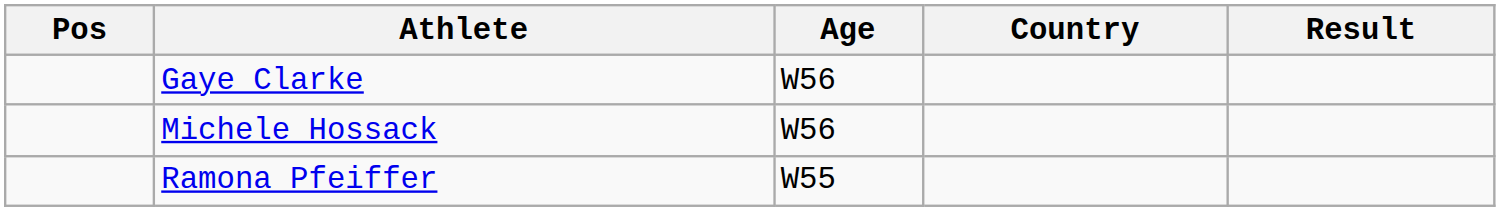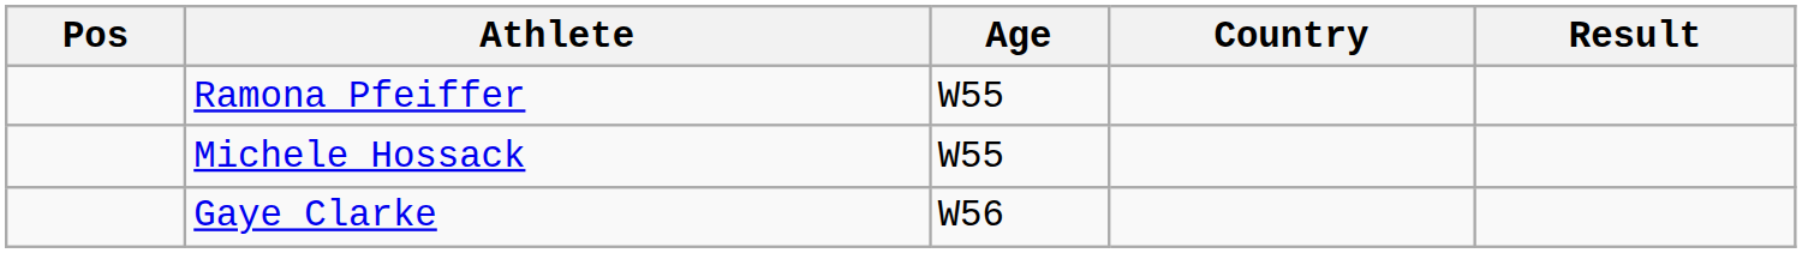 <table class="wikitable"  style="text-align:center; width:50%;">
 <tr>
 <th>Pos</th>
 <th>Athlete</th>
 <th>Age</th>
 <th>Country</th>
 <th>Result</th>
 </tr>
 <tr>
 <td align=center></td>
-<td align=left><a href='#'>Gaye Clarke</a></td>
-<td align=left>W56</td>
+<td align=left><a href='#'>Ramona Pfeiffer</a></td>
+<td align=left>W55</td>
 <td align=left></td>
 <td></td>
 </tr>
 <tr>
 <td align=center></td>
 <td align=left><a href='#'>Michele Hossack</a></td>
-<td align=left>W56</td>
+<td align=left>W55</td>
 <td align=left></td>
 <td></td>
 </tr>
 <tr>
 <td align=center></td>
-<td align=left><a href='#'>Ramona Pfeiffer</a></td>
-<td align=left>W55</td>
+<td align=left><a href='#'>Gaye Clarke</a></td>
+<td align=left>W56</td>
 <td align=left></td>
 <td></td>
 </tr>
 </table>
